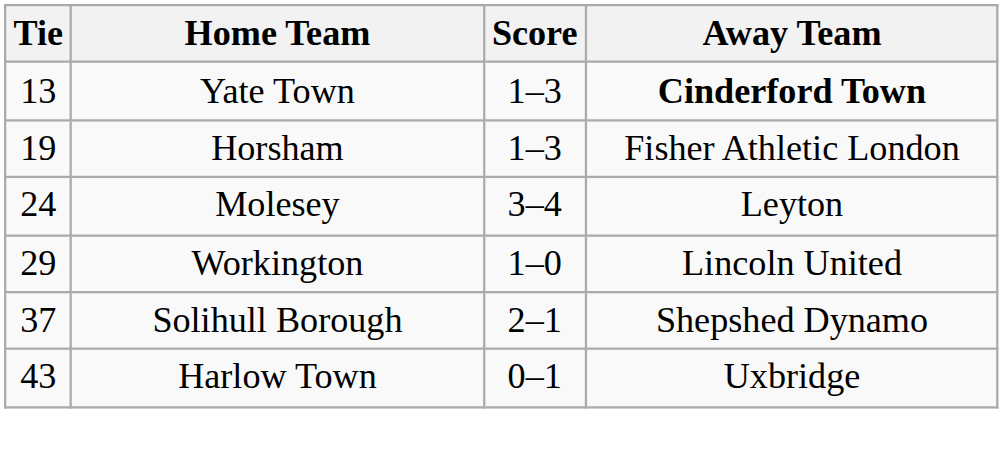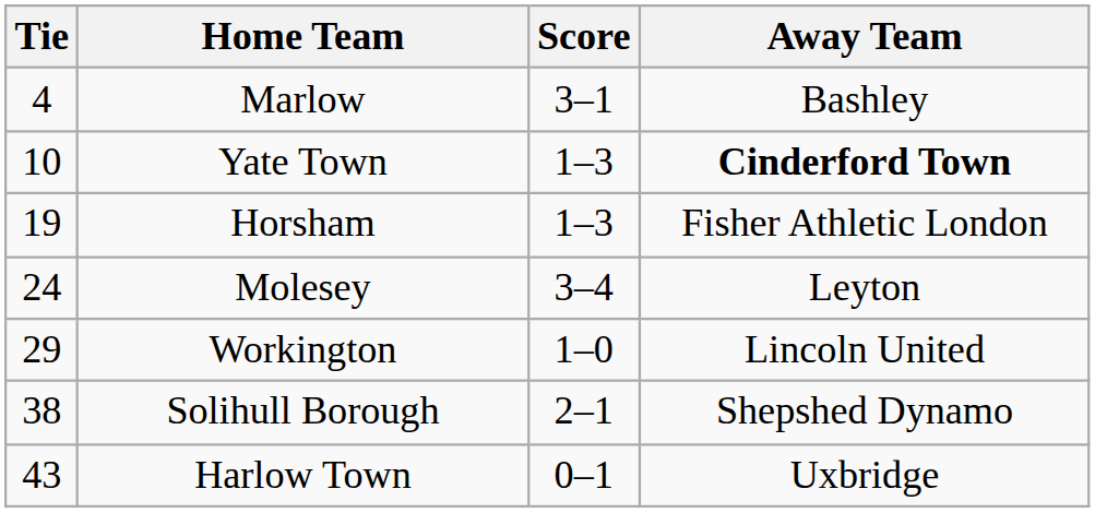 <table class="wikitable" style="text-align:center;">
 <tr>
 <th width=20>Tie</th>
 <th width=175>Home Team</th>
 <th width=20>Score</th>
 <th width=175>Away Team</th>
 </tr>
 <tr>
-<td>13</td>
+<td>4</td>
+<td>Marlow</td>
+<td>3–1</td>
+<td>Bashley</td>
+</tr>
+<tr>
+<td>10</td>
 <td>Yate Town</td>
 <td>1–3</td>
 <td><strong>Cinderford Town</strong></td>
 </tr>
 <tr>
 <td>19</td>
 <td>Horsham</td>
 <td>1–3</td>
 <td>Fisher Athletic London</td>
 </tr>
 <tr>
 <td>24</td>
 <td>Molesey</td>
 <td>3–4</td>
 <td>Leyton</td>
 </tr>
 <tr>
 <td>29</td>
 <td>Workington</td>
 <td>1–0</td>
 <td>Lincoln United</td>
 </tr>
 <tr>
-<td>37</td>
+<td>38</td>
 <td>Solihull Borough</td>
 <td>2–1</td>
 <td>Shepshed Dynamo</td>
 </tr>
 <tr>
 <td>43</td>
 <td>Harlow Town</td>
 <td>0–1</td>
 <td>Uxbridge</td>
 </tr>
 </table>
